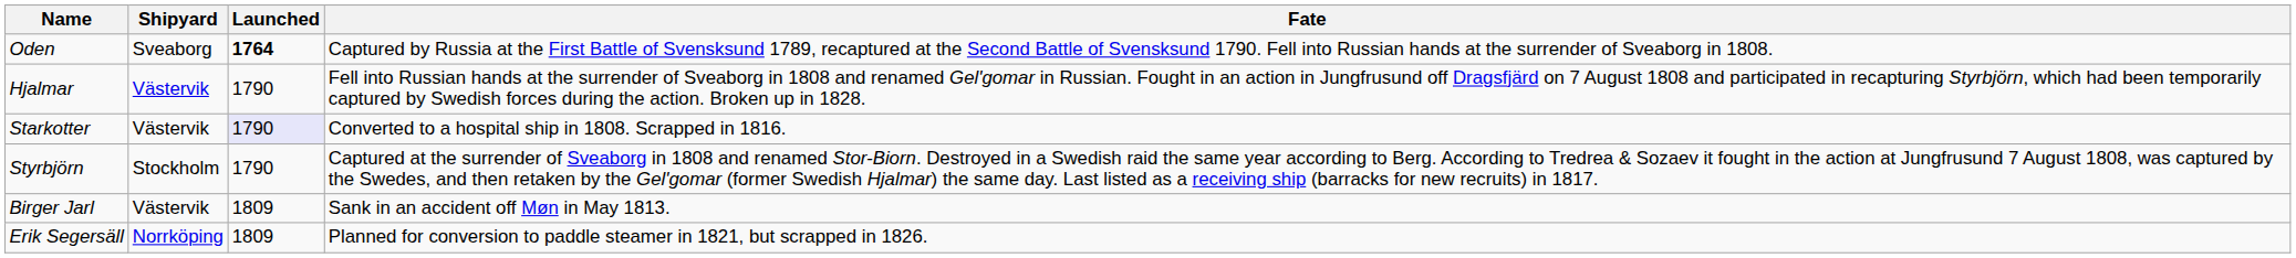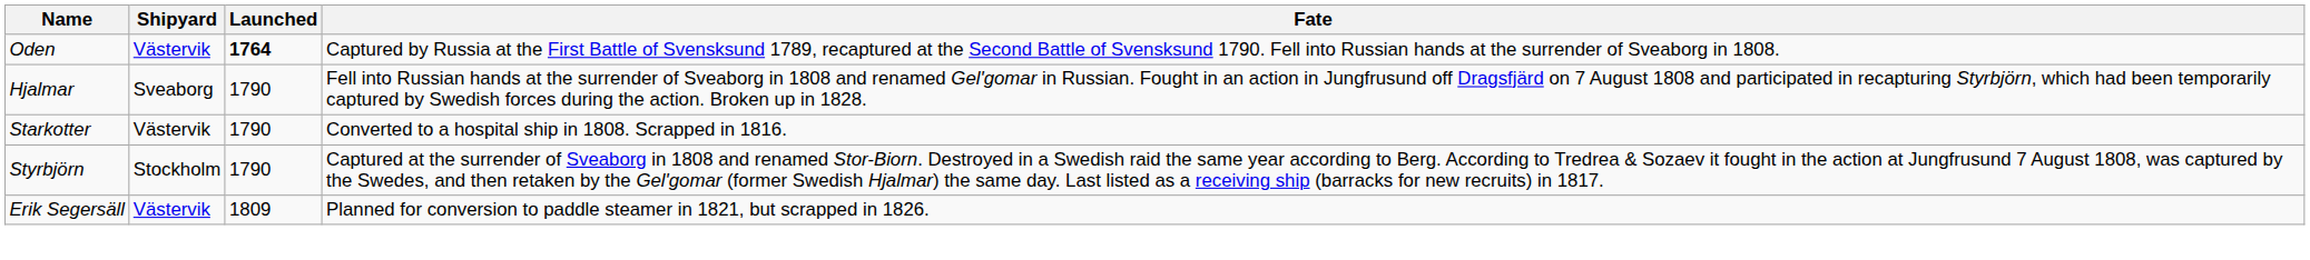 <table class="wikitable">
 <tr>
 <th>Name</th>
 <th>Shipyard</th>
 <th>Launched</th>
 <th>Fate</th>
 </tr>
 <tr>
 <td><em>Oden</em></td>
-<td>Sveaborg</td>
+<td><a href='#'>Västervik</a></td>
 <td><strong>1764</strong></td>
 <td>Captured by Russia at the <a href='#'>First Battle of Svensksund</a> 1789, recaptured at the <a href='#'>Second Battle of Svensksund</a> 1790. Fell into Russian hands at the surrender of Sveaborg in 1808.</td>
 </tr>
 <tr>
 <td><em>Hjalmar</em></td>
-<td><a href='#'>Västervik</a></td>
+<td>Sveaborg</td>
 <td>1790</td>
 <td>Fell into Russian hands at the surrender of Sveaborg in 1808 and renamed <em>Gel'gomar</em> in Russian. Fought in an action in Jungfrusund off <a href='#'>Dragsfjärd</a> on 7 August 1808 and participated in recapturing <em>Styrbjörn</em>, which had been temporarily captured by Swedish forces during the action. Broken up in 1828.</td>
 </tr>
 <tr>
 <td><em>Starkotter</em></td>
 <td>Västervik</td>
-<td style="background: lavender;">1790</td>
+<td>1790</td>
 <td>Converted to a hospital ship in 1808. Scrapped in 1816.</td>
 </tr>
 <tr>
 <td><em>Styrbjörn</em></td>
 <td>Stockholm</td>
 <td>1790</td>
 <td>Captured at the surrender of <a href='#'>Sveaborg</a> in 1808 and renamed <em>Stor-Biorn</em>. Destroyed in a Swedish raid the same year according to Berg. According to Tredrea & Sozaev it fought in the action at Jungfrusund 7 August 1808, was captured by the Swedes, and then retaken by the <em>Gel'gomar</em> (former Swedish <em>Hjalmar</em>) the same day. Last listed as a <a href='#'>receiving ship</a> (barracks for new recruits) in 1817.</td>
 </tr>
 <tr>
-<td><em>Birger Jarl</em></td>
-<td>Västervik</td>
-<td>1809</td>
-<td>Sank in an accident off <a href='#'>Møn</a> in May 1813.</td>
-</tr>
-<tr>
 <td><em>Erik Segersäll</em></td>
-<td><a href='#'>Norrköping</a></td>
+<td><a href='#'>Västervik</a></td>
 <td>1809</td>
 <td>Planned for conversion to paddle steamer in 1821, but scrapped in 1826.</td>
 </tr>
 </table>
